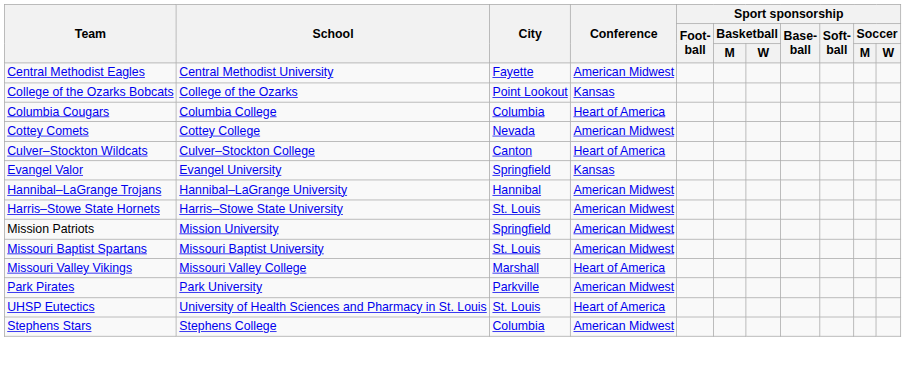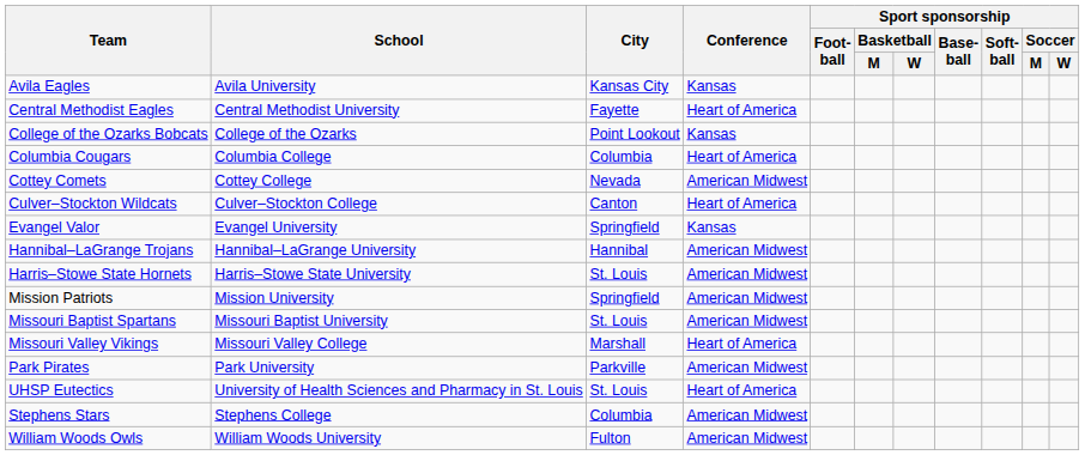 <table class="sortable wikitable">
 <tr>
 <th rowspan=3>Team</th>
 <th rowspan=3>School</th>
 <th rowspan=3>City</th>
 <th rowspan=3>Conference</th>
 <th colspan=7>Sport sponsorship</th>
 </tr>
 <tr>
 <th rowspan=2>Foot-<br>ball</th>
 <th colspan=2>Basketball</th>
 <th rowspan=2>Base-<br>ball</th>
 <th rowspan=2>Soft-<br>ball</th>
 <th colspan=2>Soccer</th>
 </tr>
 <tr>
 <th>M</th>
 <th>W</th>
 <th>M</th>
 <th>W</th>
 </tr>
 <tr>
+<td><a href='#'>Avila Eagles</a></td>
+<td><a href='#'>Avila University</a></td>
+<td><a href='#'>Kansas City</a></td>
+<td><a href='#'>Kansas</a></td>
+<td></td>
+<td></td>
+<td></td>
+<td></td>
+<td></td>
+<td></td>
+<td></td>
+</tr>
+<tr>
 <td><a href='#'>Central Methodist Eagles</a></td>
 <td><a href='#'>Central Methodist University</a></td>
 <td><a href='#'>Fayette</a></td>
-<td><a href='#'>American Midwest</a></td>
+<td><a href='#'>Heart of America</a></td>
 <td></td>
 <td></td>
 <td></td>
 <td></td>
 <td></td>
 <td></td>
 <td></td>
 </tr>
 <tr>
 <td><a href='#'>College of the Ozarks Bobcats</a></td>
 <td><a href='#'>College of the Ozarks</a></td>
 <td><a href='#'>Point Lookout</a></td>
 <td><a href='#'>Kansas</a></td>
 <td></td>
 <td></td>
 <td></td>
 <td></td>
 <td></td>
 <td></td>
 <td></td>
 </tr>
 <tr>
 <td><a href='#'>Columbia Cougars</a></td>
 <td><a href='#'>Columbia College</a></td>
 <td><a href='#'>Columbia</a></td>
 <td><a href='#'>Heart of America</a></td>
 <td></td>
 <td></td>
 <td></td>
 <td></td>
 <td></td>
 <td></td>
 <td></td>
 </tr>
 <tr>
 <td><a href='#'>Cottey Comets</a></td>
 <td><a href='#'>Cottey College</a></td>
 <td><a href='#'>Nevada</a></td>
 <td><a href='#'>American Midwest</a></td>
 <td> </td>
 <td></td>
 <td></td>
 <td></td>
 <td></td>
 <td></td>
 <td></td>
 </tr>
 <tr>
 <td><a href='#'>Culver–Stockton Wildcats</a></td>
 <td><a href='#'>Culver–Stockton College</a></td>
 <td><a href='#'>Canton</a></td>
 <td><a href='#'>Heart of America</a></td>
 <td></td>
 <td></td>
 <td></td>
 <td></td>
 <td></td>
 <td></td>
 <td></td>
 </tr>
 <tr>
 <td><a href='#'>Evangel Valor</a></td>
 <td><a href='#'>Evangel University</a></td>
 <td><a href='#'>Springfield</a></td>
 <td><a href='#'>Kansas</a></td>
 <td></td>
 <td></td>
 <td></td>
 <td></td>
 <td></td>
 <td></td>
 <td></td>
 </tr>
 <tr>
 <td><a href='#'>Hannibal–LaGrange Trojans</a></td>
 <td><a href='#'>Hannibal–LaGrange University</a></td>
 <td><a href='#'>Hannibal</a></td>
 <td><a href='#'>American Midwest</a></td>
 <td></td>
 <td></td>
 <td></td>
 <td></td>
 <td></td>
 <td></td>
 <td></td>
 </tr>
 <tr>
 <td><a href='#'>Harris–Stowe State Hornets</a></td>
 <td><a href='#'>Harris–Stowe State University</a></td>
 <td><a href='#'>St. Louis</a></td>
 <td><a href='#'>American Midwest</a></td>
 <td></td>
 <td></td>
 <td></td>
 <td></td>
 <td></td>
 <td></td>
 <td></td>
 </tr>
 <tr>
 <td>Mission Patriots</td>
 <td><a href='#'>Mission University</a></td>
 <td><a href='#'>Springfield</a></td>
 <td><a href='#'>American Midwest</a></td>
 <td></td>
 <td></td>
 <td></td>
 <td></td>
 <td></td>
 <td></td>
 <td></td>
 </tr>
 <tr>
 <td><a href='#'>Missouri Baptist Spartans</a></td>
 <td><a href='#'>Missouri Baptist University</a></td>
 <td><a href='#'>St. Louis</a></td>
 <td><a href='#'>American Midwest</a></td>
 <td> </td>
 <td></td>
 <td></td>
 <td></td>
 <td></td>
 <td></td>
 <td></td>
 </tr>
 <tr>
 <td><a href='#'>Missouri Valley Vikings</a></td>
 <td><a href='#'>Missouri Valley College</a></td>
 <td><a href='#'>Marshall</a></td>
 <td><a href='#'>Heart of America</a></td>
 <td></td>
 <td></td>
 <td></td>
 <td></td>
 <td></td>
 <td></td>
 <td></td>
 </tr>
 <tr>
 <td><a href='#'>Park Pirates</a></td>
 <td><a href='#'>Park University</a></td>
 <td><a href='#'>Parkville</a></td>
 <td><a href='#'>American Midwest</a></td>
 <td></td>
 <td></td>
 <td></td>
 <td></td>
 <td></td>
 <td></td>
 <td></td>
 </tr>
 <tr>
 <td><a href='#'>UHSP Eutectics</a></td>
 <td><a href='#'>University of Health Sciences and Pharmacy in St. Louis</a></td>
 <td><a href='#'>St. Louis</a></td>
 <td><a href='#'>Heart of America</a></td>
 <td></td>
 <td></td>
 <td></td>
 <td></td>
 <td></td>
 <td></td>
 <td></td>
 </tr>
 <tr>
 <td><a href='#'>Stephens Stars</a></td>
 <td><a href='#'>Stephens College</a></td>
 <td><a href='#'>Columbia</a></td>
 <td><a href='#'>American Midwest</a></td>
 <td></td>
 <td></td>
 <td></td>
 <td></td>
 <td></td>
 <td></td>
 <td></td>
 </tr>
+<tr>
+<td><a href='#'>William Woods Owls</a></td>
+<td><a href='#'>William Woods University</a></td>
+<td><a href='#'>Fulton</a></td>
+<td><a href='#'>American Midwest</a></td>
+<td></td>
+<td></td>
+<td></td>
+<td></td>
+<td></td>
+<td></td>
+<td></td>
+</tr>
 </table>
